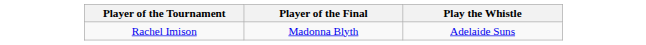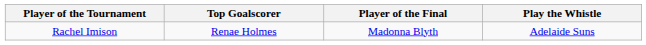 <table class=wikitable style="margin:auto; text-align:center">
 <tr>
 <th style="width: 220px;">Player of the Tournament</th>
+<th style="width: 220px;">Top Goalscorer</th>
 <th style="width: 220px;">Player of the Final</th>
 <th style="width: 220px;">Play the Whistle</th>
 </tr>
 <tr>
 <td> <a href='#'>Rachel Imison</a></td>
+<td> <a href='#'>Renae Holmes</a></td>
 <td> <a href='#'>Madonna Blyth</a></td>
 <td> <a href='#'>Adelaide Suns</a></td>
 </tr>
 </table>
